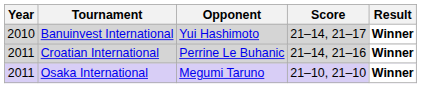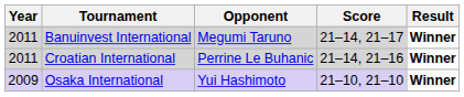 <table class="sortable wikitable" style="font-size: 90%;">
 <tr>
 <th>Year</th>
 <th>Tournament</th>
 <th>Opponent</th>
 <th>Score</th>
 <th>Result</th>
 </tr>
 <tr style="background:#D5D5D5">
-<td align="center">2010</td>
+<td align="center">2011</td>
 <td align="left"><a href='#'>Banuinvest International</a></td>
-<td align="left"> <a href='#'>Yui Hashimoto</a></td>
+<td align="left"> <a href='#'>Megumi Taruno</a></td>
 <td align="left">21–14, 21–17</td>
 <td style="text-align:left; background:white"> <strong>Winner</strong></td>
 </tr>
 <tr style="background:#D5D5D5">
 <td align="center">2011</td>
 <td align="left"><a href='#'>Croatian International</a></td>
 <td align="left"> <a href='#'>Perrine Le Buhanic</a></td>
 <td align="left">21–14, 21–16</td>
 <td style="text-align:left; background:white"> <strong>Winner</strong></td>
 </tr>
 <tr style="background:#D8CEF6">
-<td align="center">2011</td>
+<td align="center">2009</td>
 <td align="left"><a href='#'>Osaka International</a></td>
-<td align="left"> <a href='#'>Megumi Taruno</a></td>
+<td align="left"> <a href='#'>Yui Hashimoto</a></td>
 <td align="left">21–10, 21–10</td>
 <td style="text-align:left; background:white"> <strong>Winner</strong></td>
 </tr>
 </table>
